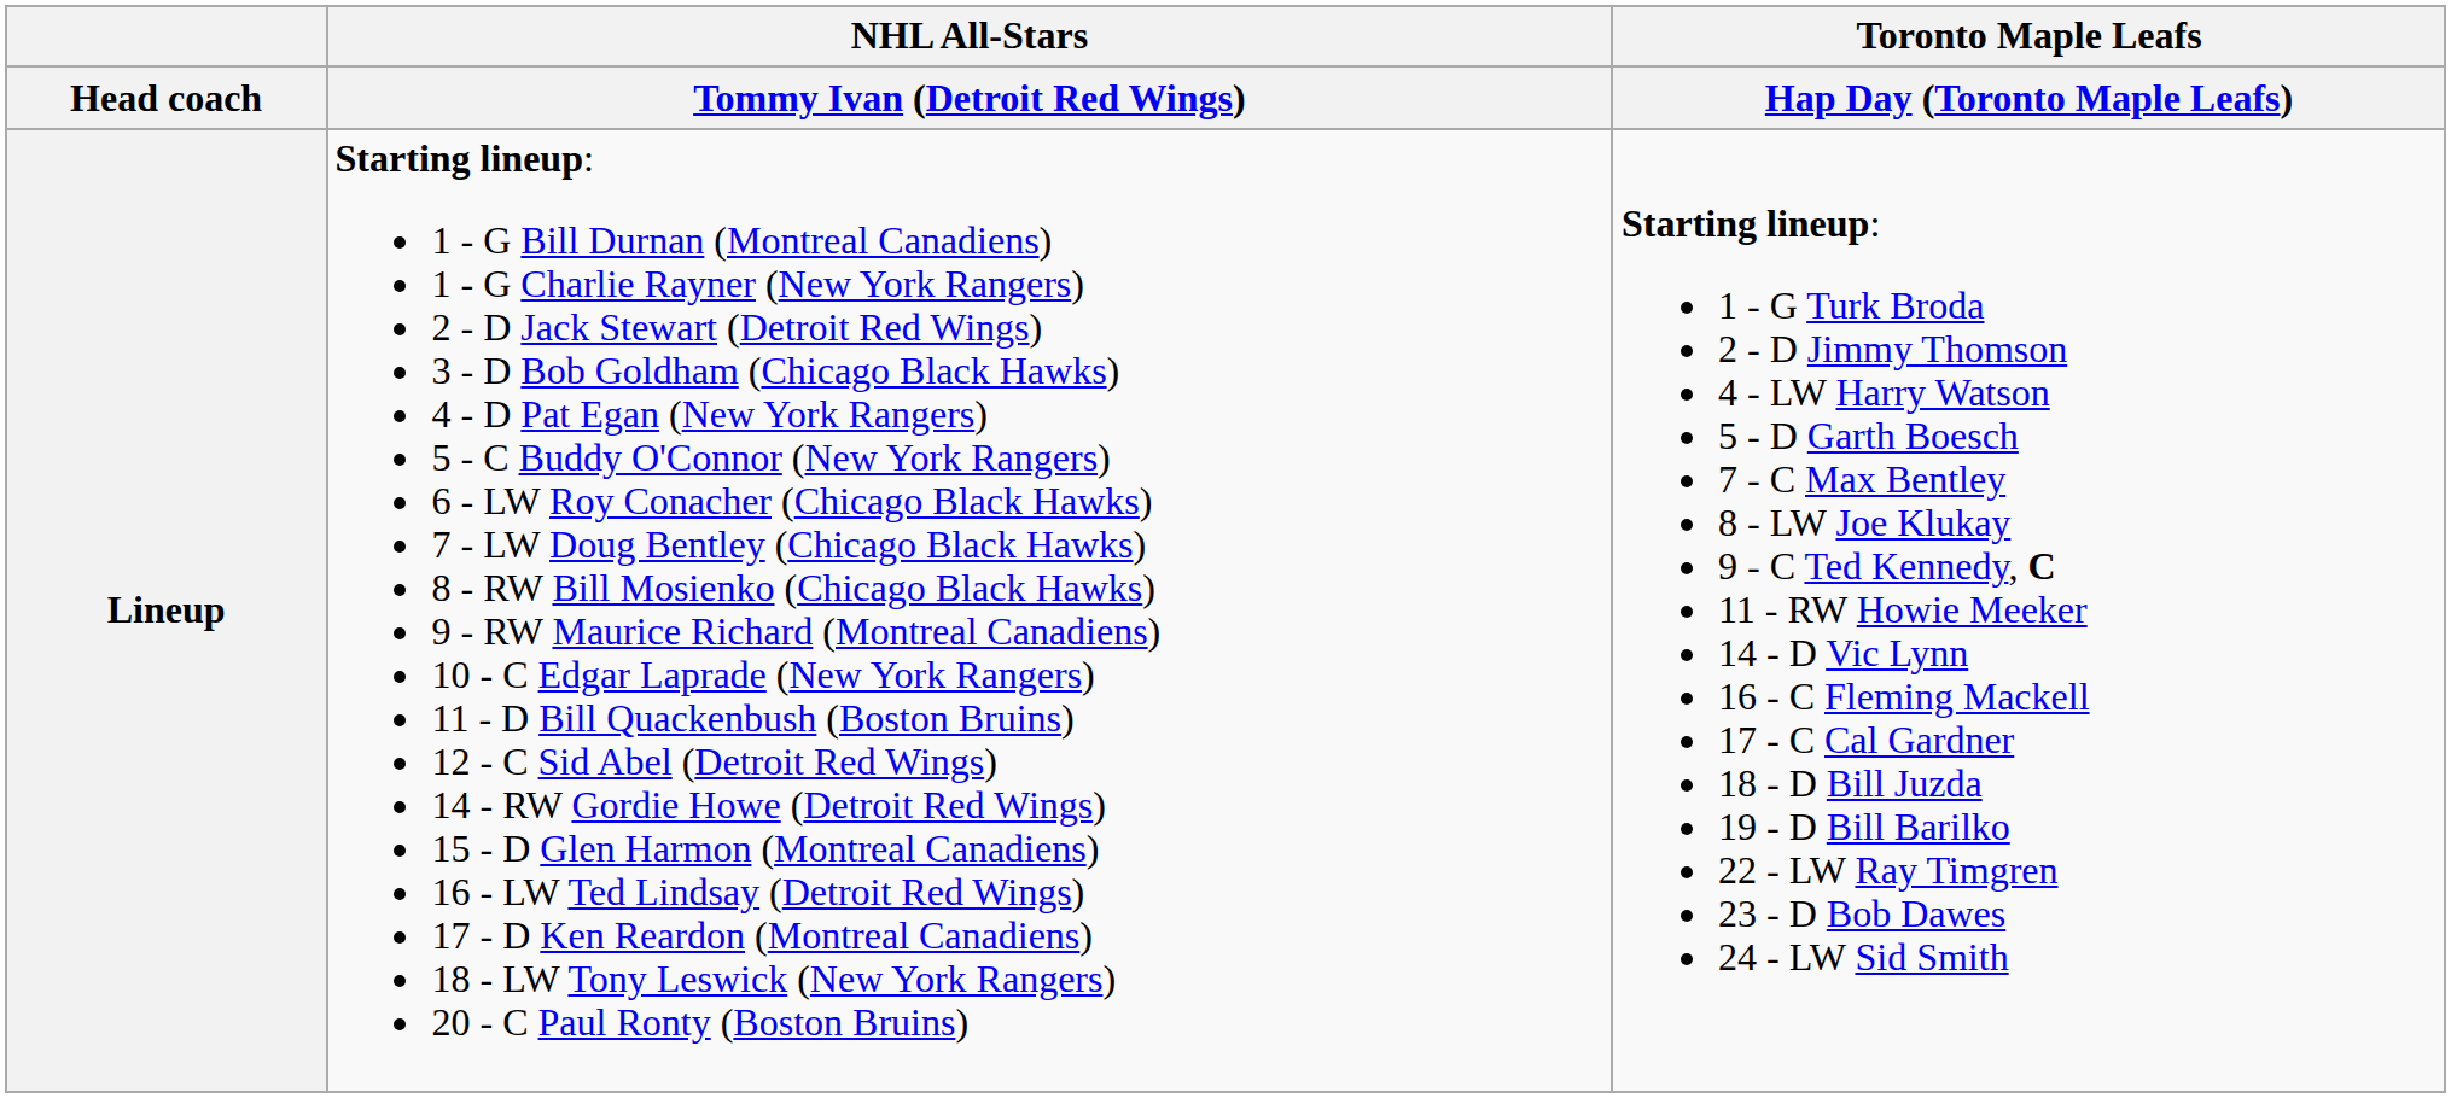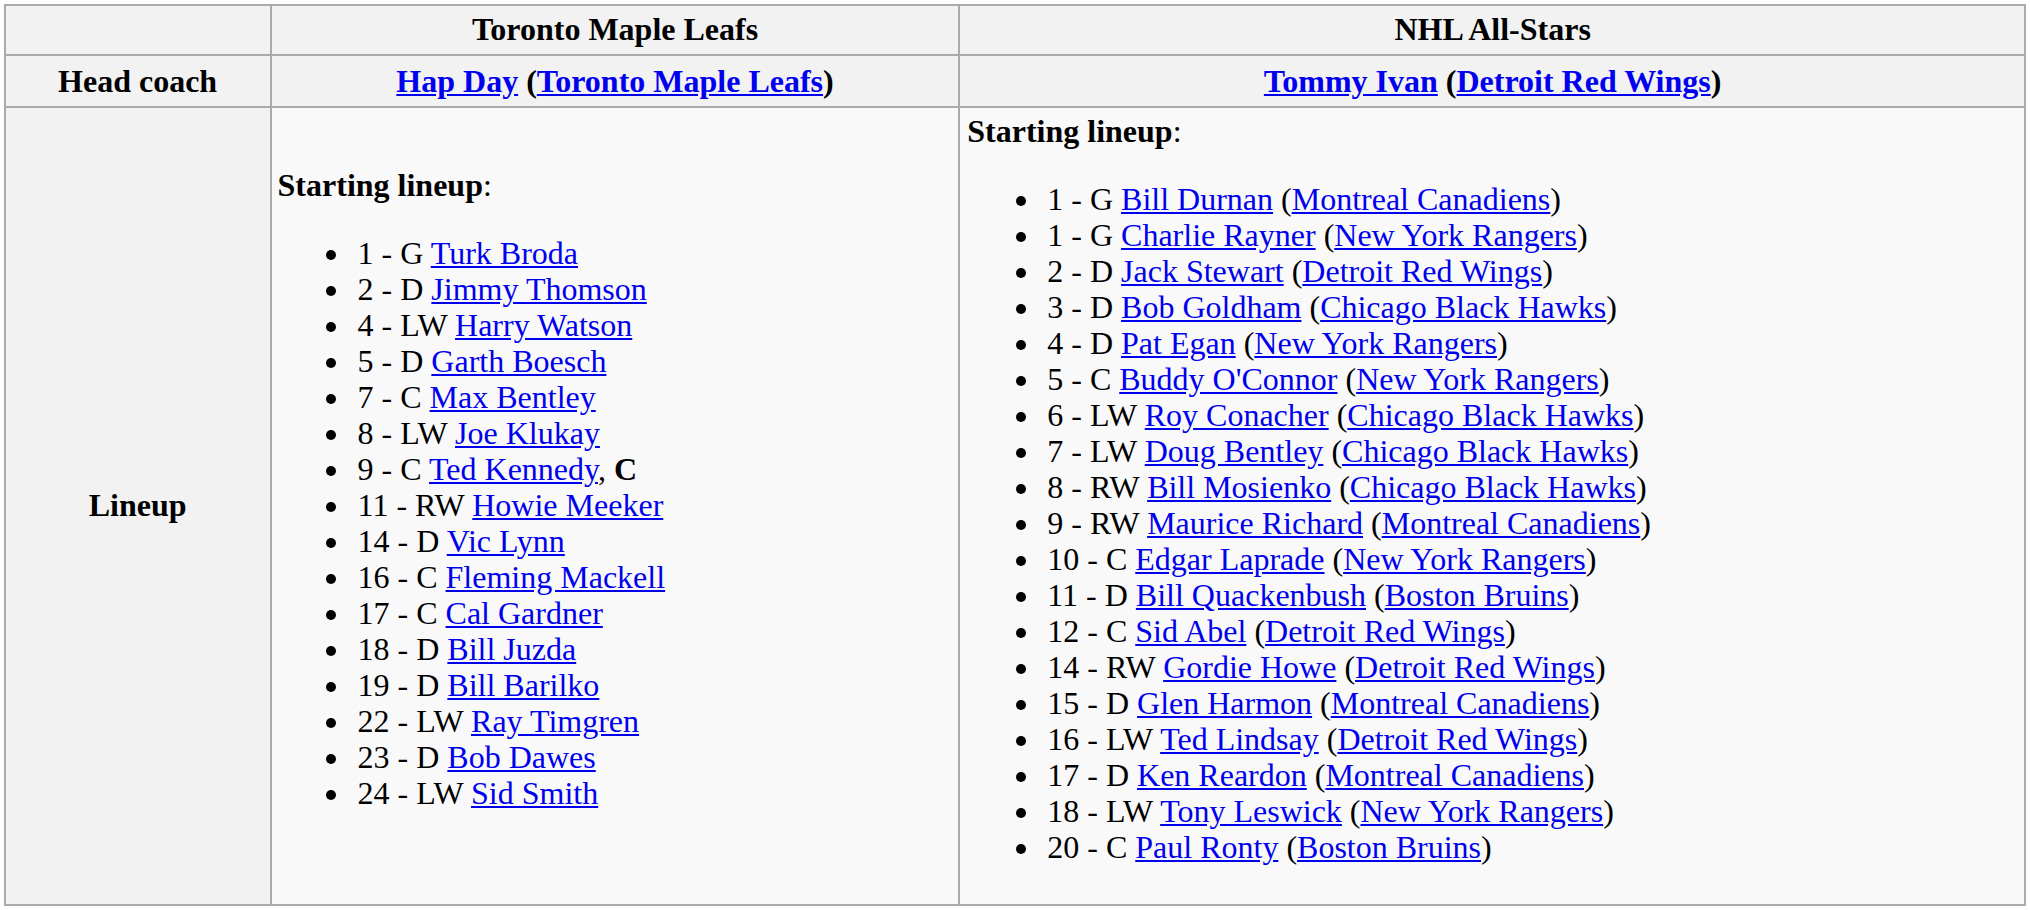 <table class="wikitable" style="width:80%">
 <tr>
 <th></th>
+<th>Toronto Maple Leafs</th>
 <th>NHL All-Stars</th>
-<th>Toronto Maple Leafs</th>
 </tr>
 <tr>
 <th>Head coach</th>
+<th><a href='#'>Hap Day</a> (<a href='#'>Toronto Maple Leafs</a>)</th>
 <th><a href='#'>Tommy Ivan</a> (<a href='#'>Detroit Red Wings</a>)</th>
-<th><a href='#'>Hap Day</a> (<a href='#'>Toronto Maple Leafs</a>)</th>
 </tr>
 <tr>
 <th>Lineup</th>
+<td><strong>Starting lineup</strong>:<br><ul><li>1 - G <a href='#'>Turk Broda</a></li><li>2 - D <a href='#'>Jimmy Thomson</a></li><li>4 - LW <a href='#'>Harry Watson</a></li><li>5 - D <a href='#'>Garth Boesch</a></li><li>7 - C <a href='#'>Max Bentley</a></li><li>8 - LW <a href='#'>Joe Klukay</a></li><li>9 - C <a href='#'>Ted Kennedy</a>, <strong>C</strong></li><li>11 - RW <a href='#'>Howie Meeker</a></li><li>14 - D <a href='#'>Vic Lynn</a></li><li>16 - C <a href='#'>Fleming Mackell</a></li><li>17 - C <a href='#'>Cal Gardner</a></li><li>18 - D <a href='#'>Bill Juzda</a></li><li>19 - D <a href='#'>Bill Barilko</a></li><li>22 - LW <a href='#'>Ray Timgren</a></li><li>23 - D <a href='#'>Bob Dawes</a></li><li>24 - LW <a href='#'>Sid Smith</a></li></ul></td>
 <td><strong>Starting lineup</strong>:<br><ul><li>1 - G <a href='#'>Bill Durnan</a> (<a href='#'>Montreal Canadiens</a>)</li><li>1 - G <a href='#'>Charlie Rayner</a> (<a href='#'>New York Rangers</a>)</li><li>2 - D <a href='#'>Jack Stewart</a> (<a href='#'>Detroit Red Wings</a>)</li><li>3 - D <a href='#'>Bob Goldham</a> (<a href='#'>Chicago Black Hawks</a>)</li><li>4 - D <a href='#'>Pat Egan</a> (<a href='#'>New York Rangers</a>)</li><li>5 - C <a href='#'>Buddy O'Connor</a> (<a href='#'>New York Rangers</a>)</li><li>6 - LW <a href='#'>Roy Conacher</a> (<a href='#'>Chicago Black Hawks</a>)</li><li>7 - LW <a href='#'>Doug Bentley</a> (<a href='#'>Chicago Black Hawks</a>)</li><li>8 - RW <a href='#'>Bill Mosienko</a> (<a href='#'>Chicago Black Hawks</a>)</li><li>9 - RW <a href='#'>Maurice Richard</a> (<a href='#'>Montreal Canadiens</a>)</li><li>10 - C <a href='#'>Edgar Laprade</a> (<a href='#'>New York Rangers</a>)</li><li>11 - D <a href='#'>Bill Quackenbush</a> (<a href='#'>Boston Bruins</a>)</li><li>12 - C <a href='#'>Sid Abel</a> (<a href='#'>Detroit Red Wings</a>)</li><li>14 - RW <a href='#'>Gordie Howe</a> (<a href='#'>Detroit Red Wings</a>)</li><li>15 - D <a href='#'>Glen Harmon</a> (<a href='#'>Montreal Canadiens</a>)</li><li>16 - LW <a href='#'>Ted Lindsay</a> (<a href='#'>Detroit Red Wings</a>)</li><li>17 - D <a href='#'>Ken Reardon</a> (<a href='#'>Montreal Canadiens</a>)</li><li>18 - LW <a href='#'>Tony Leswick</a> (<a href='#'>New York Rangers</a>)</li><li>20 - C <a href='#'>Paul Ronty</a> (<a href='#'>Boston Bruins</a>)</li></ul></td>
-<td><strong>Starting lineup</strong>:<br><ul><li>1 - G <a href='#'>Turk Broda</a></li><li>2 - D <a href='#'>Jimmy Thomson</a></li><li>4 - LW <a href='#'>Harry Watson</a></li><li>5 - D <a href='#'>Garth Boesch</a></li><li>7 - C <a href='#'>Max Bentley</a></li><li>8 - LW <a href='#'>Joe Klukay</a></li><li>9 - C <a href='#'>Ted Kennedy</a>, <strong>C</strong></li><li>11 - RW <a href='#'>Howie Meeker</a></li><li>14 - D <a href='#'>Vic Lynn</a></li><li>16 - C <a href='#'>Fleming Mackell</a></li><li>17 - C <a href='#'>Cal Gardner</a></li><li>18 - D <a href='#'>Bill Juzda</a></li><li>19 - D <a href='#'>Bill Barilko</a></li><li>22 - LW <a href='#'>Ray Timgren</a></li><li>23 - D <a href='#'>Bob Dawes</a></li><li>24 - LW <a href='#'>Sid Smith</a></li></ul></td>
 </tr>
 </table>
